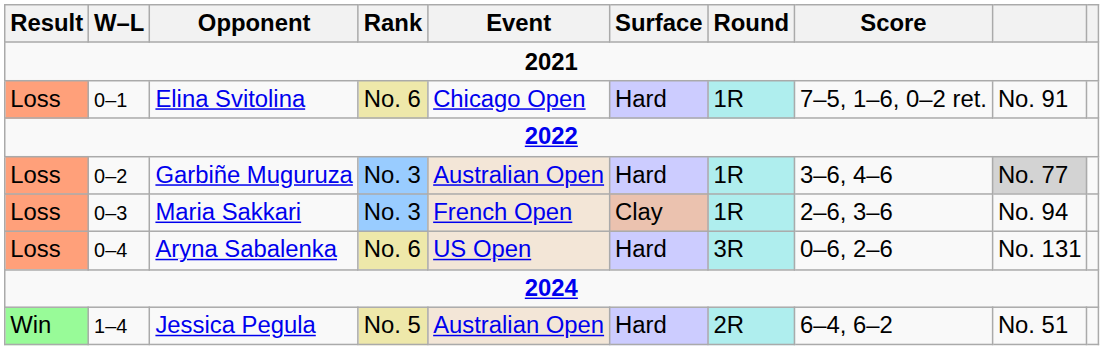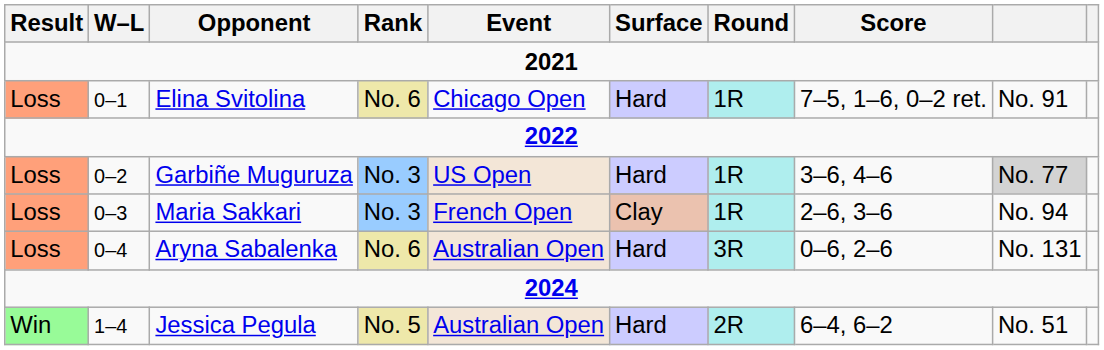 <table class="wikitable sortable">
 <tr>
 <th>Result</th>
 <th class="unsortable">W–L</th>
 <th>Opponent</th>
 <th>Rank</th>
 <th>Event</th>
 <th>Surface</th>
 <th>Round</th>
 <th class="unsortable">Score</th>
 <th></th>
 <th></th>
 </tr>
 <tr>
 <td colspan="10" align=center><strong>2021</strong></td>
 </tr>
 <tr>
 <td bgcolor="ffa07a">Loss</td>
 <td><small>0–1</small></td>
 <td> <a href='#'>Elina Svitolina</a></td>
 <td bgcolor="eee8aa">No. 6</td>
 <td><a href='#'>Chicago Open</a></td>
 <td bgcolor="#ccf">Hard</td>
 <td bgcolor="afeeee">1R</td>
 <td>7–5, 1–6, 0–2 ret.</td>
 <td>No. 91</td>
 <td></td>
 </tr>
 <tr>
 <td colspan="10" style="text-align:center"><strong><a href='#'>2022</a></strong></td>
 </tr>
 <tr>
 <td bgcolor="ffa07a">Loss</td>
 <td><small>0–2</small></td>
 <td> <a href='#'>Garbiñe Muguruza</a></td>
 <td bgcolor="#9cf">No. 3</td>
-<td bgcolor="f3e6d7"><a href='#'>Australian Open</a></td>
+<td bgcolor="f3e6d7"><a href='#'>US Open</a></td>
 <td bgcolor="#ccf">Hard</td>
 <td bgcolor="afeeee">1R</td>
 <td>3–6, 4–6</td>
 <td style="background: lightgrey;">No. 77</td>
 <td></td>
 </tr>
 <tr>
 <td bgcolor="ffa07a">Loss</td>
 <td><small>0–3</small></td>
 <td> <a href='#'>Maria Sakkari</a></td>
 <td bgcolor="#9cf">No. 3</td>
 <td bgcolor="f3e6d7"><a href='#'>French Open</a></td>
 <td bgcolor="ebc2af">Clay</td>
 <td bgcolor="afeeee">1R</td>
 <td>2–6, 3–6</td>
 <td>No. 94</td>
 <td></td>
 </tr>
 <tr>
 <td bgcolor="ffa07a">Loss</td>
 <td><small>0–4</small></td>
 <td> <a href='#'>Aryna Sabalenka</a></td>
 <td bgcolor="eee8aa">No. 6</td>
-<td bgcolor="f3e6d7"><a href='#'>US Open</a></td>
+<td bgcolor="f3e6d7"><a href='#'>Australian Open</a></td>
 <td bgcolor="#ccf">Hard</td>
 <td bgcolor="afeeee">3R</td>
 <td>0–6, 2–6</td>
 <td>No. 131</td>
 <td></td>
 </tr>
 <tr>
 <td colspan="10" style="text-align:center"><strong><a href='#'>2024</a></strong></td>
 </tr>
 <tr>
 <td bgcolor="98FB98">Win</td>
 <td><small>1–4</small></td>
 <td> <a href='#'>Jessica Pegula</a></td>
 <td bgcolor="eee8aa">No. 5</td>
 <td bgcolor="f3e6d7"><a href='#'>Australian Open</a></td>
 <td bgcolor="#ccf">Hard</td>
 <td bgcolor="afeeee">2R</td>
 <td>6–4, 6–2</td>
 <td>No. 51</td>
 <td></td>
 </tr>
 </table>
